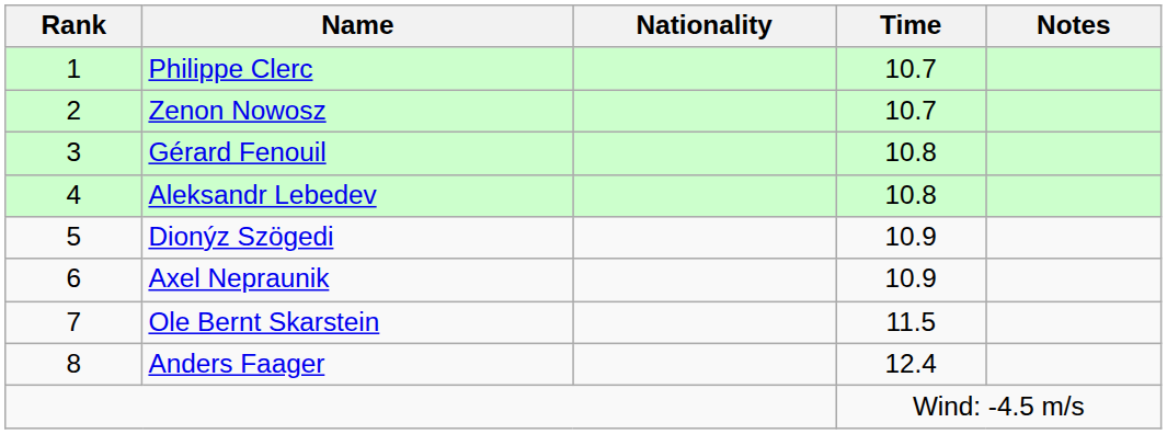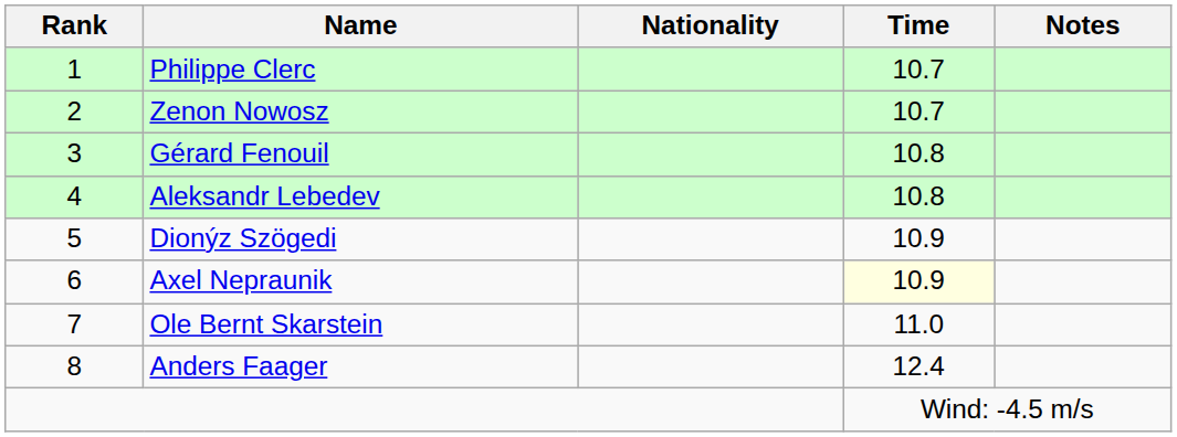 <table class="wikitable sortable" style="text-align:center;width: 55%">
 <tr>
 <th>Rank</th>
 <th>Name</th>
 <th>Nationality</th>
 <th>Time</th>
 <th>Notes</th>
 </tr>
 <tr bgcolor=ccffcc>
 <td>1</td>
 <td align=left><a href='#'>Philippe Clerc</a></td>
 <td align=left></td>
 <td>10.7</td>
 <td></td>
 </tr>
 <tr bgcolor=ccffcc>
 <td>2</td>
 <td align=left><a href='#'>Zenon Nowosz</a></td>
 <td align=left></td>
 <td>10.7</td>
 <td></td>
 </tr>
 <tr bgcolor=ccffcc>
 <td>3</td>
 <td align=left><a href='#'>Gérard Fenouil</a></td>
 <td align=left></td>
 <td>10.8</td>
 <td></td>
 </tr>
 <tr bgcolor=ccffcc>
 <td>4</td>
 <td align=left><a href='#'>Aleksandr Lebedev</a></td>
 <td align=left></td>
 <td>10.8</td>
 <td></td>
 </tr>
 <tr>
 <td>5</td>
 <td align=left><a href='#'>Dionýz Szögedi</a></td>
 <td align=left></td>
 <td>10.9</td>
 <td></td>
 </tr>
 <tr>
 <td>6</td>
 <td align=left><a href='#'>Axel Nepraunik</a></td>
 <td align=left></td>
-<td>10.9</td>
+<td style="background: lightyellow;">10.9</td>
 <td></td>
 </tr>
 <tr>
 <td>7</td>
 <td align=left><a href='#'>Ole Bernt Skarstein</a></td>
 <td align=left></td>
-<td>11.5</td>
+<td>11.0</td>
 <td></td>
 </tr>
 <tr>
 <td>8</td>
 <td align=left><a href='#'>Anders Faager</a></td>
 <td align=left></td>
 <td>12.4</td>
 <td></td>
 </tr>
 <tr>
 <td colspan="3"></td>
 <td colspan="2">Wind: -4.5 m/s</td>
 </tr>
 </table>
